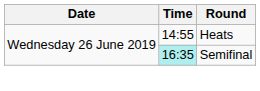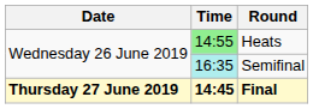 <table class="wikitable">
 <tr>
 <th>Date</th>
 <th>Time</th>
 <th>Round</th>
 </tr>
 <tr>
 <td rowspan=2>Wednesday 26 June 2019</td>
-<td>14:55</td>
+<td style="background: lightgreen;">14:55</td>
 <td>Heats</td>
 </tr>
 <tr>
 <td style="background: paleturquoise;">16:35</td>
 <td>Semifinal</td>
 </tr>
+<tr>
+<td style=background:lemonchiffon><strong>Thursday 27 June 2019</strong></td>
+<td style=background:lemonchiffon><strong>14:45</strong></td>
+<td style=background:lemonchiffon><strong>Final</strong></td>
+</tr>
 </table>
